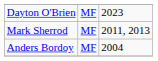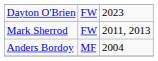 <table class="wikitable" border="1">
 <tr align="center">
 </tr>
 <tr>
 <td><a href='#'>Dayton O'Brien</a></td>
-<td><a href='#'>MF</a></td>
+<td><a href='#'>FW</a></td>
 <td>2023</td>
 </tr>
 <tr>
 <td><a href='#'>Mark Sherrod</a></td>
-<td><a href='#'>MF</a></td>
+<td><a href='#'>FW</a></td>
 <td>2011, 2013</td>
 </tr>
 <tr>
 <td><a href='#'>Anders Bordoy</a></td>
 <td><a href='#'>MF</a></td>
 <td>2004</td>
 </tr>
 <tr>
 </tr>
 </table>
